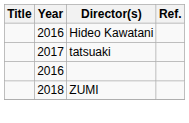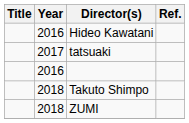 <table class="wikitable plainrowheaders" style="text-align:left;">
 <tr>
 <th scope="col">Title</th>
 <th scope="col">Year</th>
 <th scope="col">Director(s)</th>
 <th scope="col">Ref.</th>
 </tr>
 <tr>
 <td></td>
 <td>2016</td>
 <td>Hideo Kawatani</td>
 <td></td>
 </tr>
 <tr>
 <td></td>
 <td>2017</td>
 <td>tatsuaki</td>
 <td></td>
 </tr>
 <tr>
 <td></td>
 <td>2016</td>
 <td></td>
 <td></td>
 </tr>
 <tr>
 <td></td>
 <td>2018</td>
+<td>Takuto Shimpo</td>
+<td></td>
+</tr>
+<tr>
+<td></td>
+<td>2018</td>
 <td>ZUMI</td>
 <td></td>
 </tr>
 <tr>
 </tr>
 </table>
